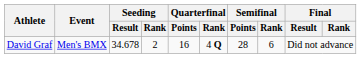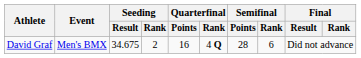 <table class="wikitable" style="font-size:90%;">
 <tr>
 <th rowspan=2>Athlete</th>
 <th rowspan=2>Event</th>
 <th colspan=2>Seeding</th>
 <th colspan=2>Quarterfinal</th>
 <th colspan=2>Semifinal</th>
 <th colspan=2>Final</th>
 </tr>
 <tr style="font-size:95%">
 <th>Result</th>
 <th>Rank</th>
 <th>Points</th>
 <th>Rank</th>
 <th>Points</th>
 <th>Rank</th>
 <th>Result</th>
 <th>Rank</th>
 </tr>
 <tr align=center>
 <td align=left><a href='#'>David Graf</a></td>
 <td align=left><a href='#'>Men's BMX</a></td>
-<td>34.678</td>
+<td>34.675</td>
 <td>2</td>
 <td>16</td>
 <td>4 <strong>Q</strong></td>
 <td>28</td>
 <td>6</td>
 <td colspan=2>Did not advance</td>
 </tr>
 </table>
